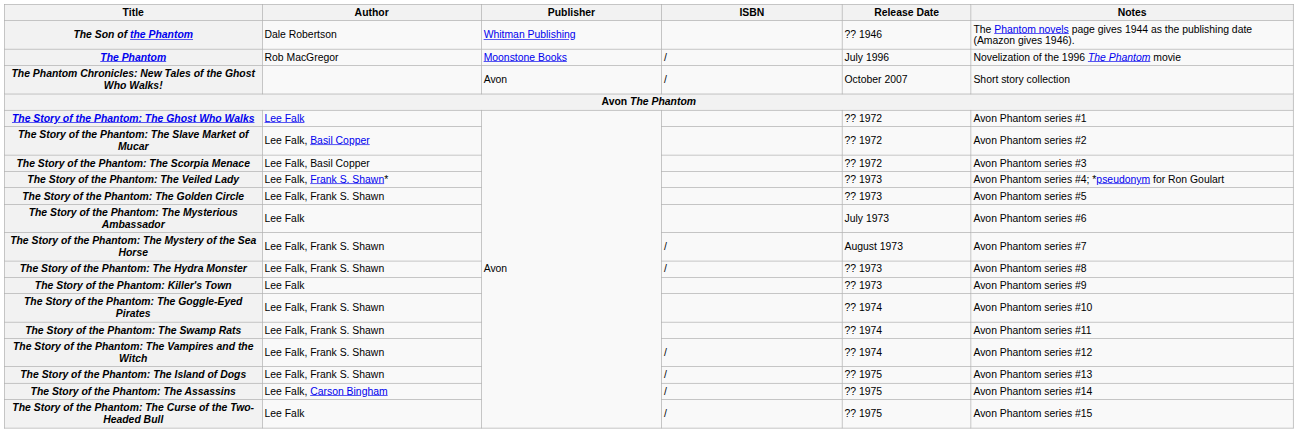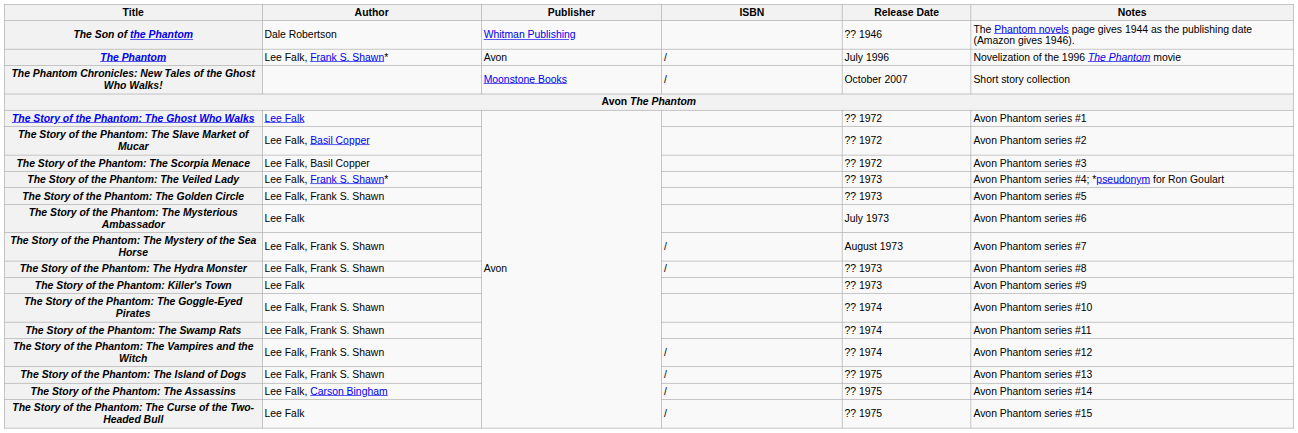 <table class="wikitable" width="100%">
 <tr>
 <th width="20%">Title</th>
 <th width="17%">Author</th>
 <th width="14%">Publisher</th>
 <th width="14%">ISBN</th>
 <th width="10%">Release Date</th>
 <th width="25%">Notes</th>
 </tr>
 <tr>
 <th><em>The Son of <a href='#'>the Phantom</a></em></th>
 <td>Dale Robertson</td>
 <td><a href='#'>Whitman Publishing</a></td>
 <td></td>
 <td>?? 1946</td>
 <td>The <a href='#'>Phantom novels</a> page gives 1944 as the publishing date (Amazon gives 1946).</td>
 </tr>
 <tr>
 <th><em><a href='#'>The Phantom</a></em></th>
-<td>Rob MacGregor</td>
-<td><a href='#'>Moonstone Books</a></td>
+<td>Lee Falk, <a href='#'>Frank S. Shawn</a>*</td>
+<td>Avon</td>
 <td> / </td>
 <td>July 1996</td>
 <td>Novelization of the 1996 <em><a href='#'>The Phantom</a></em> movie</td>
 </tr>
 <tr>
 <th><em>The Phantom Chronicles: New Tales of the Ghost Who Walks!</em></th>
 <td></td>
-<td>Avon</td>
+<td><a href='#'>Moonstone Books</a></td>
 <td> / </td>
 <td>October 2007</td>
 <td>Short story collection</td>
 </tr>
 <tr>
 <th colspan="6">Avon <em>The Phantom</em></th>
 </tr>
 <tr>
 <th><em><a href='#'>The Story of the Phantom: The Ghost Who Walks</a></em></th>
 <td><a href='#'>Lee Falk</a></td>
 <td rowspan="15">Avon</td>
 <td></td>
 <td>?? 1972</td>
 <td>Avon Phantom series #1</td>
 </tr>
 <tr>
 <th><em>The Story of the Phantom: The Slave Market of Mucar</em></th>
 <td>Lee Falk, <a href='#'>Basil Copper</a></td>
 <td></td>
 <td>?? 1972</td>
 <td>Avon Phantom series #2</td>
 </tr>
 <tr>
 <th><em>The Story of the Phantom: The Scorpia Menace</em></th>
 <td>Lee Falk, Basil Copper</td>
 <td></td>
 <td>?? 1972</td>
 <td>Avon Phantom series #3</td>
 </tr>
 <tr>
 <th><em>The Story of the Phantom: The Veiled Lady</em></th>
 <td>Lee Falk, <a href='#'>Frank S. Shawn</a>*</td>
 <td></td>
 <td>?? 1973</td>
 <td>Avon Phantom series #4; *<a href='#'>pseudonym</a> for Ron Goulart</td>
 </tr>
 <tr>
 <th><em>The Story of the Phantom: The Golden Circle</em></th>
 <td>Lee Falk, Frank S. Shawn</td>
 <td></td>
 <td>?? 1973</td>
 <td>Avon Phantom series #5</td>
 </tr>
 <tr>
 <th><em>The Story of the Phantom: The Mysterious Ambassador</em></th>
 <td>Lee Falk</td>
 <td></td>
 <td>July 1973</td>
 <td>Avon Phantom series #6</td>
 </tr>
 <tr>
 <th><em>The Story of the Phantom: The Mystery of the Sea Horse</em></th>
 <td>Lee Falk, Frank S. Shawn</td>
 <td> / </td>
 <td>August 1973</td>
 <td>Avon Phantom series #7</td>
 </tr>
 <tr>
 <th><em>The Story of the Phantom: The Hydra Monster</em></th>
 <td>Lee Falk, Frank S. Shawn</td>
 <td> / </td>
 <td>?? 1973</td>
 <td>Avon Phantom series #8</td>
 </tr>
 <tr>
 <th><em>The Story of the Phantom: Killer's Town</em></th>
 <td>Lee Falk</td>
 <td></td>
 <td>?? 1973</td>
 <td>Avon Phantom series #9</td>
 </tr>
 <tr>
 <th><em>The Story of the Phantom: The Goggle-Eyed Pirates</em></th>
 <td>Lee Falk, Frank S. Shawn</td>
 <td></td>
 <td>?? 1974</td>
 <td>Avon Phantom series #10</td>
 </tr>
 <tr>
 <th><em>The Story of the Phantom: The Swamp Rats</em></th>
 <td>Lee Falk, Frank S. Shawn</td>
 <td></td>
 <td>?? 1974</td>
 <td>Avon Phantom series #11</td>
 </tr>
 <tr>
 <th><em>The Story of the Phantom: The Vampires and the Witch</em></th>
 <td>Lee Falk, Frank S. Shawn</td>
 <td> / </td>
 <td>?? 1974</td>
 <td>Avon Phantom series #12</td>
 </tr>
 <tr>
 <th><em>The Story of the Phantom: The Island of Dogs</em></th>
 <td>Lee Falk, Frank S. Shawn</td>
 <td> / </td>
 <td>?? 1975</td>
 <td>Avon Phantom series #13</td>
 </tr>
 <tr>
 <th><em>The Story of the Phantom: The Assassins</em></th>
 <td>Lee Falk, <a href='#'>Carson Bingham</a></td>
 <td> / </td>
 <td>?? 1975</td>
 <td>Avon Phantom series #14</td>
 </tr>
 <tr>
 <th><em>The Story of the Phantom: The Curse of the Two-Headed Bull</em></th>
 <td>Lee Falk</td>
 <td> / </td>
 <td>?? 1975</td>
 <td>Avon Phantom series #15</td>
 </tr>
 </table>
